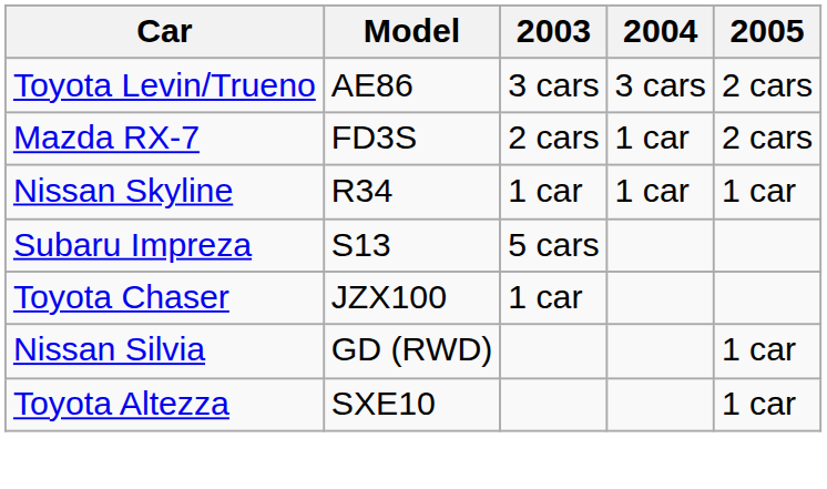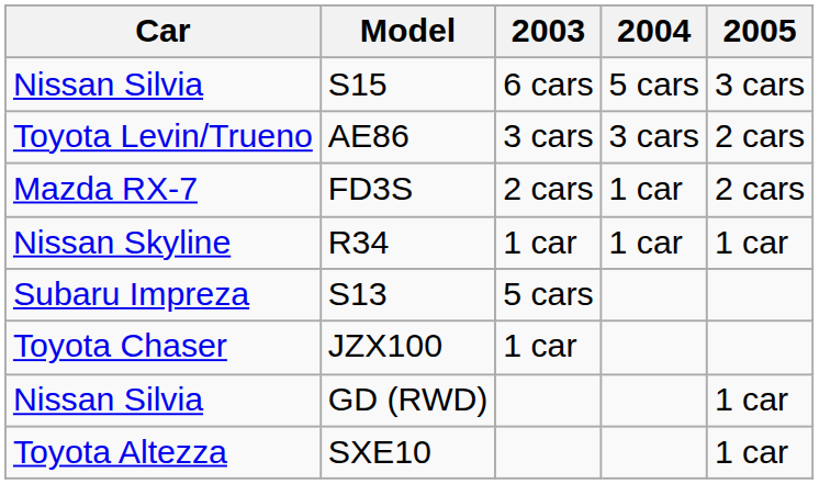 <table class="wikitable">
 <tr>
 <th>Car</th>
 <th>Model</th>
 <th>2003</th>
 <th>2004</th>
 <th>2005</th>
+</tr>
+<tr>
+<td><a href='#'>Nissan Silvia</a></td>
+<td>S15</td>
+<td>6 cars</td>
+<td>5 cars</td>
+<td>3 cars</td>
 </tr>
 <tr>
 <td><a href='#'>Toyota Levin/Trueno</a></td>
 <td>AE86</td>
 <td>3 cars</td>
 <td>3 cars</td>
 <td>2 cars</td>
 </tr>
 <tr>
 <td><a href='#'>Mazda RX-7</a></td>
 <td>FD3S</td>
 <td>2 cars</td>
 <td>1 car</td>
 <td>2 cars</td>
 </tr>
 <tr>
 <td><a href='#'>Nissan Skyline</a></td>
 <td>R34</td>
 <td>1 car</td>
 <td>1 car</td>
 <td>1 car</td>
 </tr>
 <tr>
 <td><a href='#'>Subaru Impreza</a></td>
 <td>S13</td>
 <td>5 cars</td>
 <td></td>
 <td></td>
 </tr>
 <tr>
 <td><a href='#'>Toyota Chaser</a></td>
 <td>JZX100</td>
 <td>1 car</td>
 <td></td>
 <td></td>
 </tr>
 <tr>
 <td><a href='#'>Nissan Silvia</a></td>
 <td>GD (RWD)</td>
 <td></td>
 <td></td>
 <td>1 car</td>
 </tr>
 <tr>
 <td><a href='#'>Toyota Altezza</a></td>
 <td>SXE10</td>
 <td></td>
 <td></td>
 <td>1 car</td>
 </tr>
 </table>
